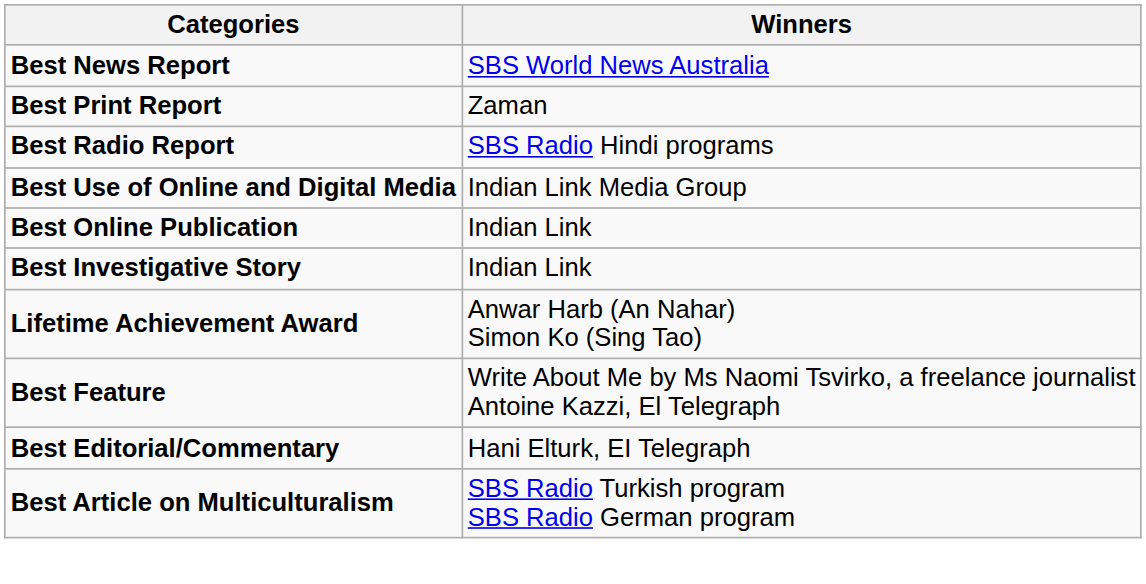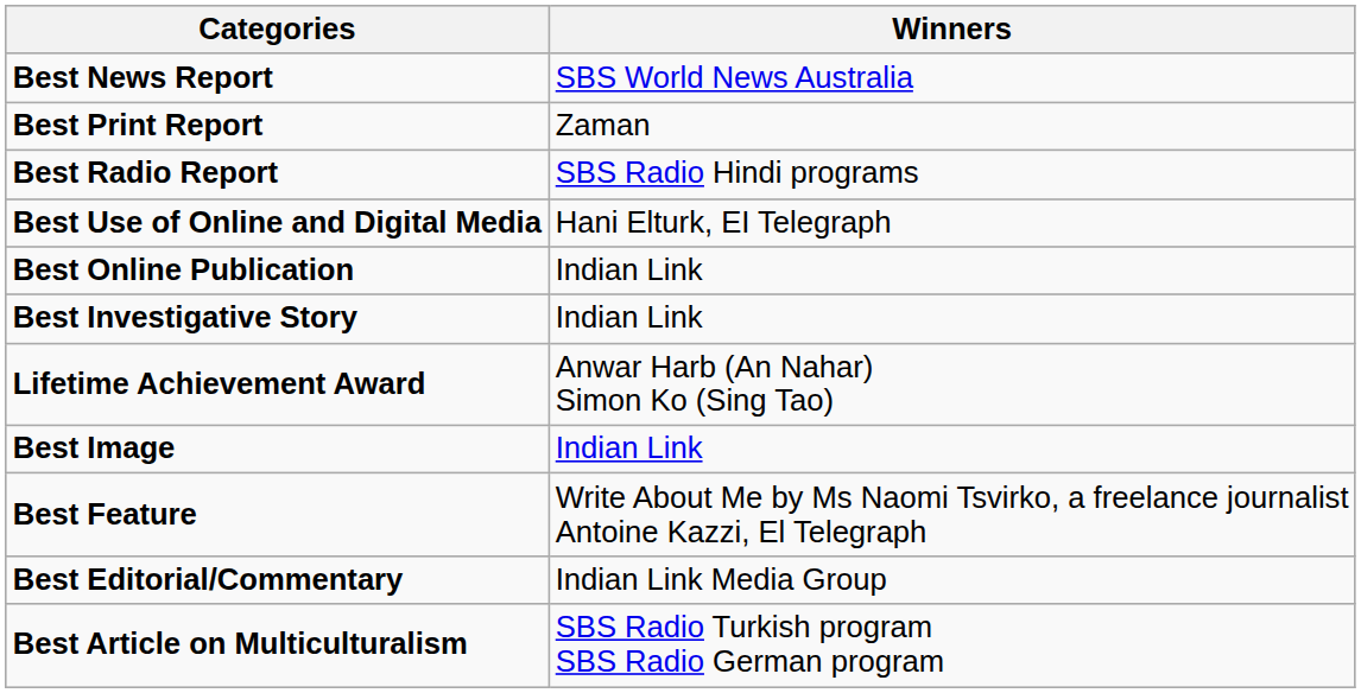 <table class="wikitable">
 <tr>
 <th>Categories</th>
 <th>Winners</th>
 </tr>
 <tr>
 <td><strong>Best News Report</strong></td>
 <td><a href='#'>SBS World News Australia</a></td>
 </tr>
 <tr>
 <td><strong>Best Print Report</strong></td>
 <td>Zaman</td>
 </tr>
 <tr>
 <td><strong>Best Radio Report</strong></td>
 <td><a href='#'>SBS Radio</a> Hindi programs</td>
 </tr>
 <tr>
 <td><strong>Best Use of Online and Digital Media</strong></td>
-<td>Indian Link Media Group</td>
+<td>Hani Elturk, EI Telegraph</td>
 </tr>
 <tr>
 <td><strong>Best Online Publication</strong></td>
 <td>Indian Link</td>
 </tr>
 <tr>
 <td><strong>Best Investigative Story</strong></td>
 <td>Indian Link</td>
 </tr>
 <tr>
 <td><strong>Lifetime Achievement Award</strong></td>
 <td>Anwar Harb (An Nahar)<br>Simon Ko (Sing Tao)</td>
 </tr>
 <tr>
+<td><strong>Best Image</strong></td>
+<td><a href='#'>Indian Link</a></td>
+</tr>
+<tr>
 <td><strong>Best Feature</strong></td>
 <td>Write About Me by Ms Naomi Tsvirko, a freelance journalist<br>Antoine Kazzi, El Telegraph</td>
 </tr>
 <tr>
 <td><strong>Best Editorial/Commentary</strong></td>
-<td>Hani Elturk, EI Telegraph</td>
+<td>Indian Link Media Group</td>
 </tr>
 <tr>
 <td><strong>Best Article on Multiculturalism</strong></td>
 <td><a href='#'>SBS Radio</a> Turkish program<br><a href='#'>SBS Radio</a> German program</td>
 </tr>
 </table>
